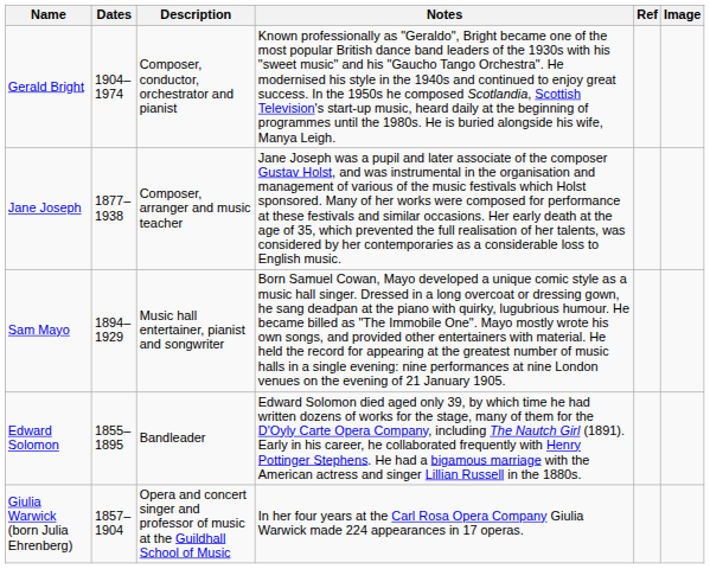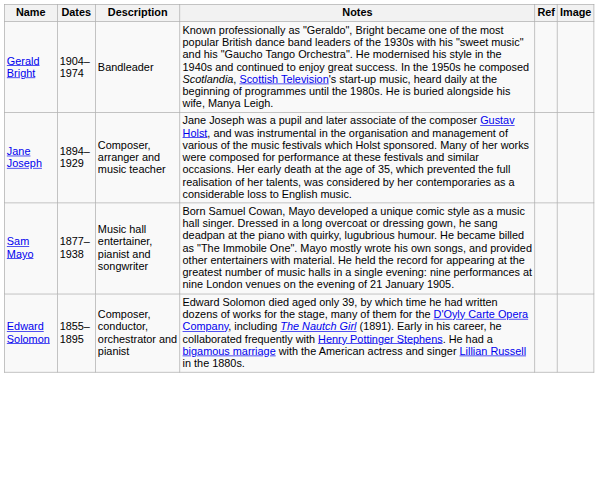 <table class="wikitable sortable">
 <tr>
 <th>Name</th>
 <th>Dates</th>
 <th>Description</th>
 <th>Notes</th>
 <th>Ref</th>
 <th>Image</th>
 </tr>
 <tr>
 <td><a href='#'>Gerald Bright</a></td>
 <td>1904–1974</td>
-<td>Composer, conductor, orchestrator and pianist</td>
+<td>Bandleader</td>
 <td>Known professionally as "Geraldo", Bright became one of the most popular British dance band leaders of the 1930s with his "sweet music" and his "Gaucho Tango Orchestra". He modernised his style in the 1940s and continued to enjoy great success. In the 1950s he composed <em>Scotlandia</em>, <a href='#'>Scottish Television</a>'s start-up music, heard daily at the beginning of programmes until the 1980s. He is buried alongside his wife, Manya Leigh.</td>
 <td></td>
 <td></td>
 </tr>
 <tr>
 <td><a href='#'>Jane Joseph</a></td>
-<td>1877–1938</td>
+<td>1894–1929</td>
 <td>Composer, arranger and music teacher</td>
 <td>Jane Joseph was a pupil and later associate of the composer <a href='#'>Gustav Holst</a>, and was instrumental in the organisation and management of various of the music festivals which Holst sponsored. Many of her works were composed for performance at these festivals and similar occasions. Her early death at the age of 35, which prevented the full realisation of her talents, was considered by her contemporaries as a considerable loss to English music.</td>
 <td></td>
 <td></td>
 </tr>
 <tr>
 <td><a href='#'>Sam Mayo</a></td>
-<td>1894–1929</td>
+<td>1877–1938</td>
 <td>Music hall entertainer, pianist and songwriter</td>
 <td>Born Samuel Cowan, Mayo developed a unique comic style as a music hall singer. Dressed in a long overcoat or dressing gown, he sang deadpan at the piano with quirky, lugubrious humour. He became billed as "The Immobile One". Mayo mostly wrote his own songs, and provided other entertainers with material. He held the record for appearing at the greatest number of music halls in a single evening: nine performances at nine London venues on the evening of 21 January 1905.</td>
 <td></td>
 <td></td>
 </tr>
 <tr>
 <td><a href='#'>Edward Solomon</a></td>
 <td>1855–1895</td>
-<td>Bandleader</td>
+<td>Composer, conductor, orchestrator and pianist</td>
 <td>Edward Solomon died aged only 39, by which time he had written dozens of works for the stage, many of them for the <a href='#'>D'Oyly Carte Opera Company</a>, including <em><a href='#'>The Nautch Girl</a></em> (1891). Early in his career, he collaborated frequently with <a href='#'>Henry Pottinger Stephens</a>. He had a <a href='#'>bigamous marriage</a> with the American actress and singer <a href='#'>Lillian Russell</a> in the 1880s.</td>
 <td></td>
 <td></td>
 </tr>
-<tr>
-<td><a href='#'>Giulia Warwick</a> (born Julia Ehrenberg)</td>
-<td>1857–1904</td>
-<td>Opera and concert singer and professor of music at the <a href='#'>Guildhall School of Music</a></td>
-<td>In her four years at the <a href='#'>Carl Rosa Opera Company</a> Giulia Warwick made 224 appearances in 17 operas.</td>
-<td></td>
-<td></td>
-</tr>
 </table>
